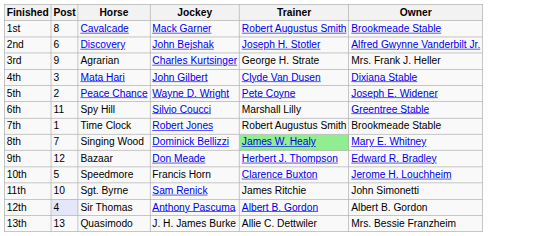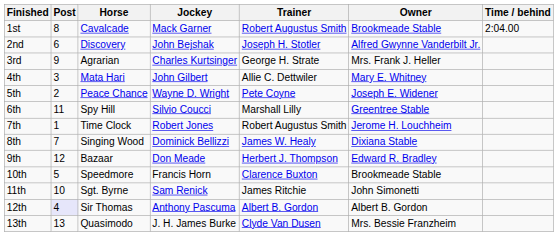 <table class="wikitable">
 <tr>
 <th>Finished</th>
 <th>Post</th>
 <th>Horse</th>
 <th>Jockey</th>
 <th>Trainer</th>
 <th>Owner</th>
+<th>Time / behind</th>
 </tr>
 <tr>
 <td>1st</td>
 <td>8</td>
 <td><a href='#'>Cavalcade</a></td>
 <td><a href='#'>Mack Garner</a></td>
 <td><a href='#'>Robert Augustus Smith</a></td>
 <td><a href='#'>Brookmeade Stable</a></td>
+<td>2:04.00</td>
 </tr>
 <tr>
 <td>2nd</td>
 <td>6</td>
 <td><a href='#'>Discovery</a></td>
 <td><a href='#'>John Bejshak</a></td>
 <td><a href='#'>Joseph H. Stotler</a></td>
 <td><a href='#'>Alfred Gwynne Vanderbilt Jr.</a></td>
+<td></td>
 </tr>
 <tr>
 <td>3rd</td>
 <td>9</td>
 <td>Agrarian</td>
 <td><a href='#'>Charles Kurtsinger</a></td>
 <td>George H. Strate</td>
 <td>Mrs. Frank J. Heller</td>
+<td></td>
 </tr>
 <tr>
 <td>4th</td>
 <td>3</td>
 <td><a href='#'>Mata Hari</a></td>
 <td><a href='#'>John Gilbert</a></td>
-<td><a href='#'>Clyde Van Dusen</a></td>
-<td><a href='#'>Dixiana Stable</a></td>
+<td>Allie C. Dettwiler</td>
+<td><a href='#'>Mary E. Whitney</a></td>
+<td></td>
 </tr>
 <tr>
 <td>5th</td>
 <td>2</td>
 <td><a href='#'>Peace Chance</a></td>
 <td><a href='#'>Wayne D. Wright</a></td>
 <td><a href='#'>Pete Coyne</a></td>
 <td><a href='#'>Joseph E. Widener</a></td>
+<td></td>
 </tr>
 <tr>
 <td>6th</td>
 <td>11</td>
 <td>Spy Hill</td>
 <td><a href='#'>Silvio Coucci</a></td>
 <td>Marshall Lilly</td>
 <td><a href='#'>Greentree Stable</a></td>
+<td></td>
 </tr>
 <tr>
 <td>7th</td>
 <td>1</td>
 <td>Time Clock</td>
 <td><a href='#'>Robert Jones</a></td>
 <td>Robert Augustus Smith</td>
-<td>Brookmeade Stable</td>
+<td><a href='#'>Jerome H. Louchheim</a></td>
+<td></td>
 </tr>
 <tr>
 <td>8th</td>
 <td>7</td>
 <td>Singing Wood</td>
 <td><a href='#'>Dominick Bellizzi</a></td>
-<td style="background: lightgreen;"><a href='#'>James W. Healy</a></td>
-<td><a href='#'>Mary E. Whitney</a></td>
+<td><a href='#'>James W. Healy</a></td>
+<td><a href='#'>Dixiana Stable</a></td>
+<td></td>
 </tr>
 <tr>
 <td>9th</td>
 <td>12</td>
 <td>Bazaar</td>
 <td><a href='#'>Don Meade</a></td>
 <td><a href='#'>Herbert J. Thompson</a></td>
 <td><a href='#'>Edward R. Bradley</a></td>
+<td></td>
 </tr>
 <tr>
 <td>10th</td>
 <td>5</td>
 <td>Speedmore</td>
 <td>Francis Horn</td>
 <td><a href='#'>Clarence Buxton</a></td>
-<td><a href='#'>Jerome H. Louchheim</a></td>
+<td>Brookmeade Stable</td>
+<td></td>
 </tr>
 <tr>
 <td>11th</td>
 <td>10</td>
 <td>Sgt. Byrne</td>
 <td><a href='#'>Sam Renick</a></td>
 <td>James Ritchie</td>
 <td>John Simonetti</td>
+<td></td>
 </tr>
 <tr>
 <td>12th</td>
 <td style="background: lavender;">4</td>
 <td>Sir Thomas</td>
 <td><a href='#'>Anthony Pascuma</a></td>
 <td><a href='#'>Albert B. Gordon</a></td>
 <td>Albert B. Gordon</td>
+<td></td>
 </tr>
 <tr>
 <td>13th</td>
 <td>13</td>
 <td>Quasimodo</td>
 <td>J. H. James Burke</td>
-<td>Allie C. Dettwiler</td>
+<td><a href='#'>Clyde Van Dusen</a></td>
 <td>Mrs. Bessie Franzheim</td>
+<td></td>
 </tr>
 </table>
